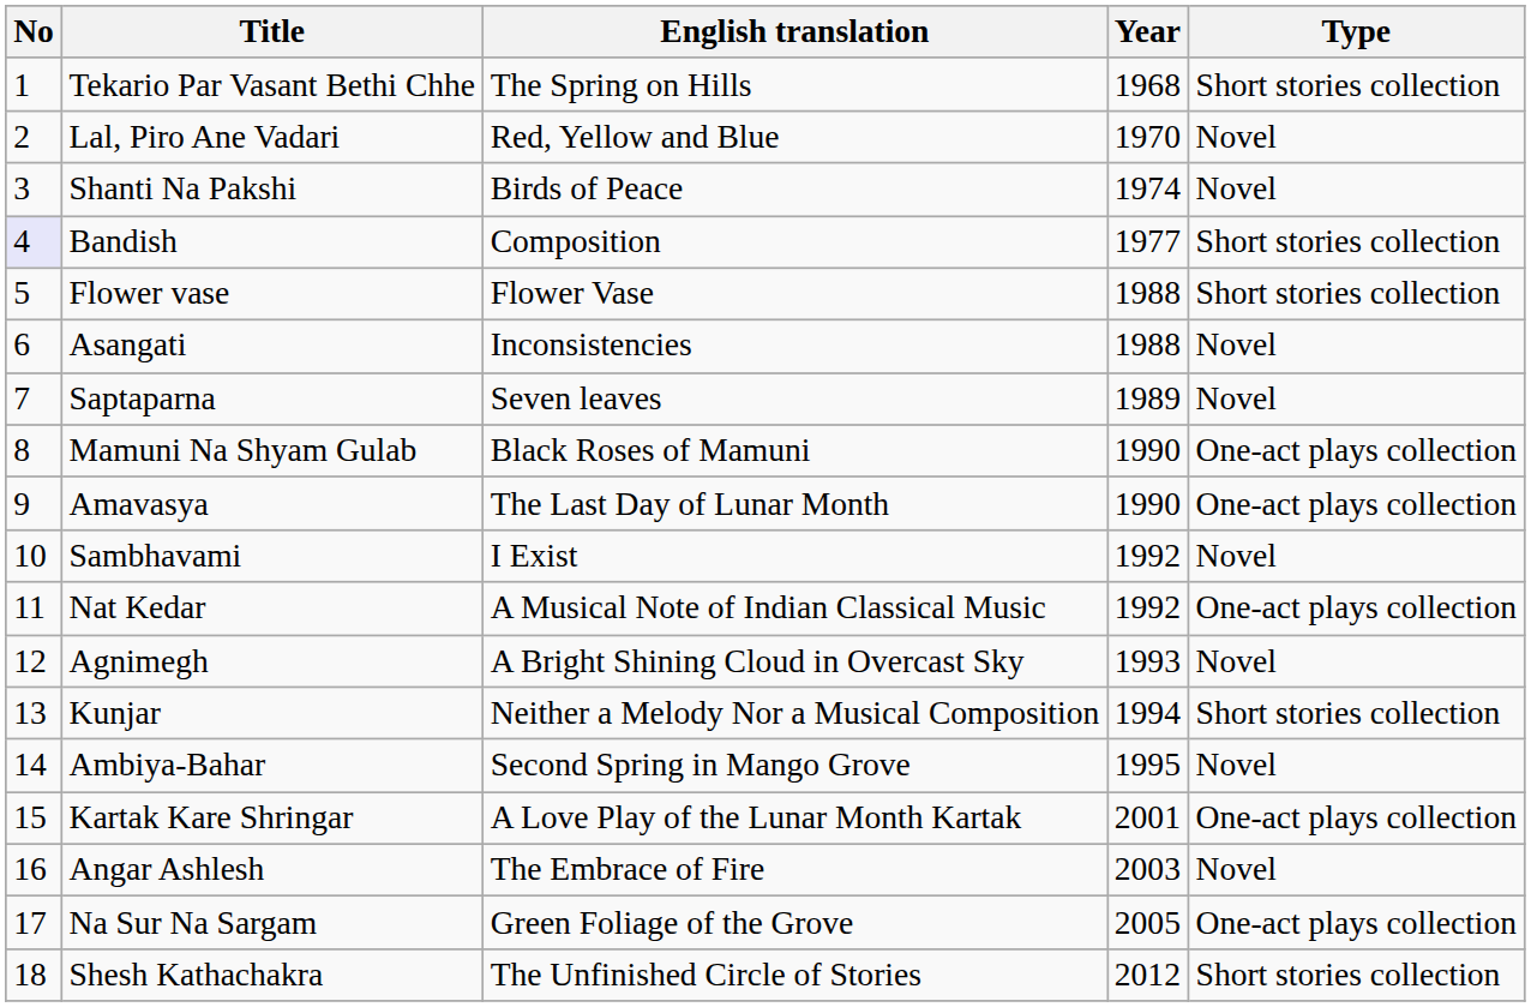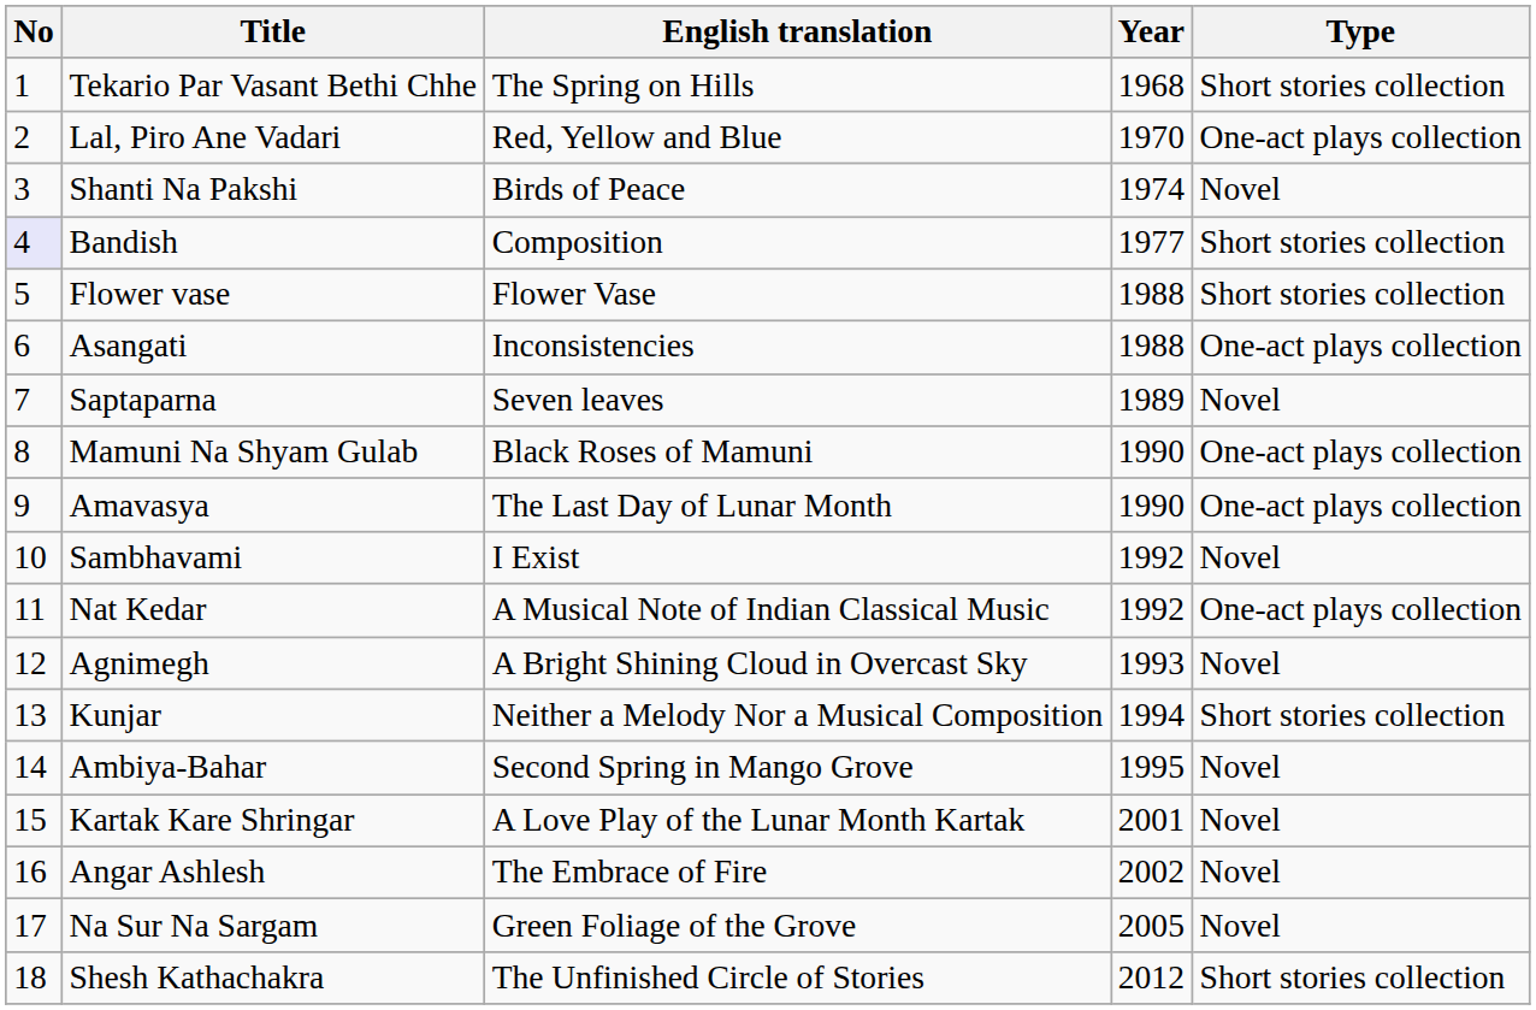 <table class="wikitable sortable">
 <tr>
 <th>No</th>
 <th>Title</th>
 <th>English translation</th>
 <th>Year</th>
 <th>Type</th>
 </tr>
 <tr>
 <td>1</td>
 <td>Tekario Par Vasant Bethi Chhe</td>
 <td>The Spring on Hills</td>
 <td>1968</td>
 <td>Short stories collection</td>
 </tr>
 <tr>
 <td>2</td>
 <td>Lal, Piro Ane Vadari</td>
 <td>Red, Yellow and Blue</td>
 <td>1970</td>
-<td>Novel</td>
+<td>One-act plays collection</td>
 </tr>
 <tr>
 <td>3</td>
 <td>Shanti Na Pakshi</td>
 <td>Birds of Peace</td>
 <td>1974</td>
 <td>Novel</td>
 </tr>
 <tr>
 <td style="background: lavender;">4</td>
 <td>Bandish</td>
 <td>Composition</td>
 <td>1977</td>
 <td>Short stories collection</td>
 </tr>
 <tr>
 <td>5</td>
 <td>Flower vase</td>
 <td>Flower Vase</td>
 <td>1988</td>
 <td>Short stories collection</td>
 </tr>
 <tr>
 <td>6</td>
 <td>Asangati</td>
 <td>Inconsistencies</td>
 <td>1988</td>
-<td>Novel</td>
+<td>One-act plays collection</td>
 </tr>
 <tr>
 <td>7</td>
 <td>Saptaparna</td>
 <td>Seven leaves</td>
 <td>1989</td>
 <td>Novel</td>
 </tr>
 <tr>
 <td>8</td>
 <td>Mamuni Na Shyam Gulab</td>
 <td>Black Roses of Mamuni</td>
 <td>1990</td>
 <td>One-act plays collection</td>
 </tr>
 <tr>
 <td>9</td>
 <td>Amavasya</td>
 <td>The Last Day of Lunar Month</td>
 <td>1990</td>
 <td>One-act plays collection</td>
 </tr>
 <tr>
 <td>10</td>
 <td>Sambhavami</td>
 <td>I Exist</td>
 <td>1992</td>
 <td>Novel</td>
 </tr>
 <tr>
 <td>11</td>
 <td>Nat Kedar</td>
 <td>A Musical Note of Indian Classical Music</td>
 <td>1992</td>
 <td>One-act plays collection</td>
 </tr>
 <tr>
 <td>12</td>
 <td>Agnimegh</td>
 <td>A Bright Shining Cloud in Overcast Sky</td>
 <td>1993</td>
 <td>Novel</td>
 </tr>
 <tr>
 <td>13</td>
 <td>Kunjar</td>
 <td>Neither a Melody Nor a Musical Composition</td>
 <td>1994</td>
 <td>Short stories collection</td>
 </tr>
 <tr>
 <td>14</td>
 <td>Ambiya-Bahar</td>
 <td>Second Spring in Mango Grove</td>
 <td>1995</td>
 <td>Novel</td>
 </tr>
 <tr>
 <td>15</td>
 <td>Kartak Kare Shringar</td>
 <td>A Love Play of the Lunar Month Kartak</td>
 <td>2001</td>
-<td>One-act plays collection</td>
+<td>Novel</td>
 </tr>
 <tr>
 <td>16</td>
 <td>Angar Ashlesh</td>
 <td>The Embrace of Fire</td>
-<td>2003</td>
+<td>2002</td>
 <td>Novel</td>
 </tr>
 <tr>
 <td>17</td>
 <td>Na Sur Na Sargam</td>
 <td>Green Foliage of the Grove</td>
 <td>2005</td>
-<td>One-act plays collection</td>
+<td>Novel</td>
 </tr>
 <tr>
 <td>18</td>
 <td>Shesh Kathachakra</td>
 <td>The Unfinished Circle of Stories</td>
 <td>2012</td>
 <td>Short stories collection</td>
 </tr>
 </table>
